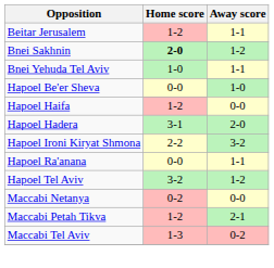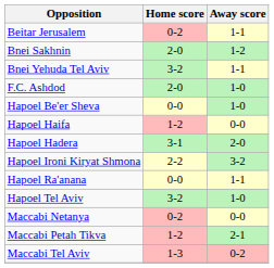 <table class="wikitable" style="text-align: center">
 <tr>
 <th>Opposition</th>
 <th>Home score</th>
 <th>Away score</th>
 </tr>
 <tr>
 <td align=left><a href='#'>Beitar Jerusalem</a></td>
-<td bgcolor=#FFBBBB>1-2</td>
+<td bgcolor=#FFBBBB>0-2</td>
 <td bgcolor=#FFFFCC>1-1</td>
 </tr>
 <tr>
 <td align=left><a href='#'>Bnei Sakhnin</a></td>
-<td bgcolor=#BBF3BB><strong>2-0</strong></td>
+<td bgcolor=#BBF3BB>2-0</td>
 <td bgcolor=#BBF3BB>1-2</td>
 </tr>
 <tr>
 <td align=left><a href='#'>Bnei Yehuda Tel Aviv</a></td>
+<td bgcolor=#BBF3BB>3-2</td>
+<td bgcolor=#FFFFCC>1-1</td>
+</tr>
+<tr>
+<td align=left><a href='#'>F.C. Ashdod</a></td>
+<td bgcolor=#BBF3BB>2-0</td>
 <td bgcolor=#BBF3BB>1-0</td>
-<td bgcolor=#FFFFCC>1-1</td>
 </tr>
 <tr>
 <td align=left><a href='#'>Hapoel Be'er Sheva</a></td>
 <td bgcolor=#FFFFCC>0-0</td>
 <td bgcolor=#BBF3BB>1-0</td>
 </tr>
 <tr>
 <td align=left><a href='#'>Hapoel Haifa</a></td>
 <td bgcolor=#FFBBBB>1-2</td>
 <td bgcolor=#FFFFCC>0-0</td>
 </tr>
 <tr>
 <td align=left><a href='#'>Hapoel Hadera</a></td>
 <td bgcolor=#BBF3BB>3-1</td>
 <td bgcolor=#BBF3BB>2-0</td>
 </tr>
 <tr>
 <td align=left><a href='#'>Hapoel Ironi Kiryat Shmona</a></td>
 <td bgcolor=#FFFFCC>2-2</td>
 <td bgcolor=#BBF3BB>3-2</td>
 </tr>
 <tr>
 <td align=left><a href='#'>Hapoel Ra'anana</a></td>
 <td bgcolor=#FFFFCC>0-0</td>
 <td bgcolor=#FFFFCC>1-1</td>
 </tr>
 <tr>
 <td align=left><a href='#'>Hapoel Tel Aviv</a></td>
 <td bgcolor=#BBF3BB>3-2</td>
-<td bgcolor=#BBF3BB>1-2</td>
+<td bgcolor=#BBF3BB>1-0</td>
 </tr>
 <tr>
 <td align=left><a href='#'>Maccabi Netanya</a></td>
 <td bgcolor=#FFBBBB>0-2</td>
 <td bgcolor=#FFFFCC>0-0</td>
 </tr>
 <tr>
 <td align=left><a href='#'>Maccabi Petah Tikva</a></td>
 <td bgcolor=#FFBBBB>1-2</td>
 <td bgcolor=#BBF3BB>2-1</td>
 </tr>
 <tr>
 <td align=left><a href='#'>Maccabi Tel Aviv</a></td>
 <td bgcolor=#FFBBBB>1-3</td>
 <td bgcolor=#FFBBBB>0-2</td>
 </tr>
 <tr>
 </tr>
 </table>
